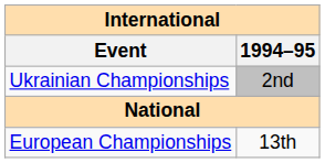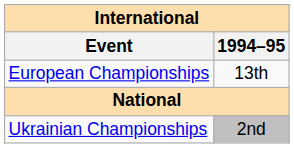 <table class="wikitable" style="text-align:center">
 <tr>
 <th style="background-color: #ffdead; " colspan=2 align=center><strong>International</strong></th>
 </tr>
 <tr>
 <th>Event</th>
 <th>1994–95</th>
 </tr>
 <tr>
-<td align=left><a href='#'>Ukrainian Championships</a></td>
-<td bgcolor=silver>2nd</td>
+<td align=left><a href='#'>European Championships</a></td>
+<td>13th</td>
 </tr>
 <tr>
 <th style="background-color: #ffdead; " colspan=2 align=center><strong>National</strong></th>
 </tr>
 <tr>
-<td align=left><a href='#'>European Championships</a></td>
-<td>13th</td>
+<td align=left><a href='#'>Ukrainian Championships</a></td>
+<td bgcolor=silver>2nd</td>
 </tr>
 </table>
